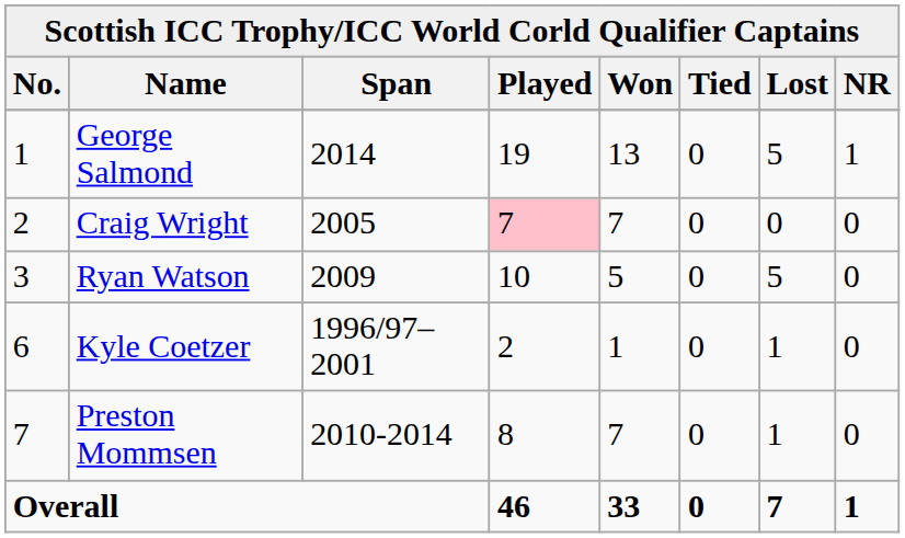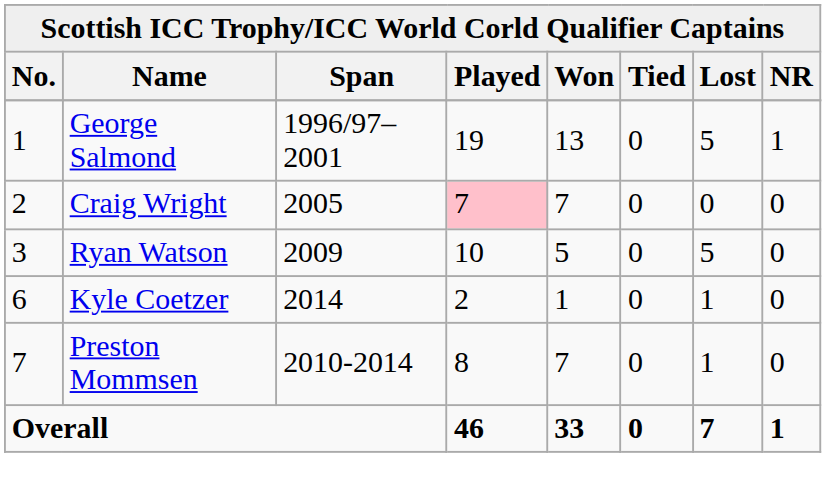 <table class="wikitable" style="width:70%;">
 <tr>
 <th style="background:#efefef;" colspan="9">Scottish ICC Trophy/ICC World Corld Qualifier Captains</th>
 </tr>
 <tr style="background:#efefef;">
 <th>No.</th>
 <th>Name</th>
 <th>Span</th>
 <th>Played</th>
 <th>Won</th>
 <th>Tied</th>
 <th>Lost</th>
 <th>NR</th>
 </tr>
 <tr>
 </tr>
 <tr>
 <td>1</td>
 <td><a href='#'>George Salmond</a></td>
-<td>2014</td>
+<td>1996/97–2001</td>
 <td>19</td>
 <td>13</td>
 <td>0</td>
 <td>5</td>
 <td>1</td>
 </tr>
 <tr>
 <td>2</td>
 <td><a href='#'>Craig Wright</a></td>
 <td>2005</td>
 <td style="background: pink;">7</td>
 <td>7</td>
 <td>0</td>
 <td>0</td>
 <td>0</td>
 </tr>
 <tr>
 <td>3</td>
 <td><a href='#'>Ryan Watson</a></td>
 <td>2009</td>
 <td>10</td>
 <td>5</td>
 <td>0</td>
 <td>5</td>
 <td>0</td>
 </tr>
 <tr>
 <td>6</td>
 <td><a href='#'>Kyle Coetzer</a></td>
-<td>1996/97–2001</td>
+<td>2014</td>
 <td>2</td>
 <td>1</td>
 <td>0</td>
 <td>1</td>
 <td>0</td>
 </tr>
 <tr>
 <td>7</td>
 <td><a href='#'>Preston Mommsen</a></td>
 <td>2010-2014</td>
 <td>8</td>
 <td>7</td>
 <td>0</td>
 <td>1</td>
 <td>0</td>
 </tr>
 <tr>
 <td colspan=3><strong>Overall</strong></td>
 <td><strong>46</strong></td>
 <td><strong>33</strong></td>
 <td><strong>0</strong></td>
 <td><strong>7</strong></td>
 <td><strong>1</strong></td>
 </tr>
 </table>
